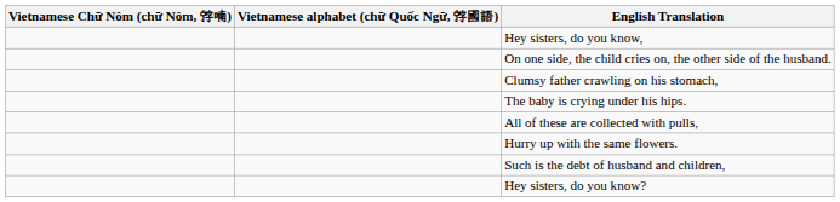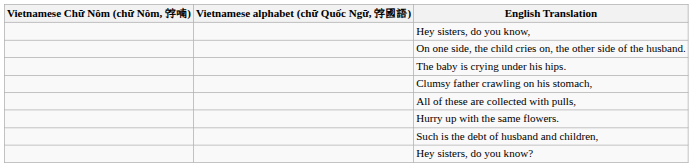 <table class="wikitable">
 <tr>
 <th>Vietnamese Chữ Nôm (chữ Nôm, 𡨸喃)</th>
 <th>Vietnamese alphabet (chữ Quốc Ngữ, 𡨸國語)</th>
 <th>English Translation</th>
 </tr>
 <tr>
 <td></td>
 <td></td>
 <td>Hey sisters, do you know,</td>
 </tr>
 <tr>
 <td></td>
 <td></td>
 <td>On one side, the child cries on, the other side of the husband.</td>
 </tr>
 <tr>
 <td></td>
 <td></td>
-<td>Clumsy father crawling on his stomach,</td>
+<td>The baby is crying under his hips.</td>
 </tr>
 <tr>
 <td></td>
 <td></td>
-<td>The baby is crying under his hips.</td>
+<td>Clumsy father crawling on his stomach,</td>
 </tr>
 <tr>
 <td></td>
 <td></td>
 <td>All of these are collected with pulls,</td>
 </tr>
 <tr>
 <td></td>
 <td></td>
 <td>Hurry up with the same flowers.</td>
 </tr>
 <tr>
 <td></td>
 <td></td>
 <td>Such is the debt of husband and children,</td>
 </tr>
 <tr>
 <td></td>
 <td></td>
 <td>Hey sisters, do you know?</td>
 </tr>
 </table>
